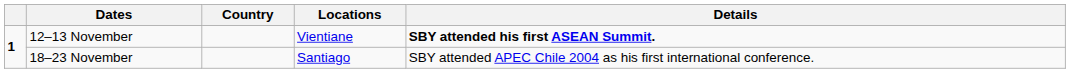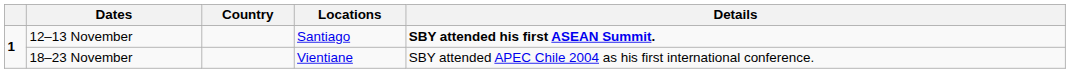 <table class="wikitable sortable" border="1" style="margin: 1em auto 1em auto; width: 100%">
 <tr>
 <th></th>
 <th>Dates</th>
 <th>Country</th>
 <th>Locations</th>
 <th>Details</th>
 </tr>
 <tr>
 <td rowspan=3><strong>1</strong></td>
 <td>12–13 November</td>
 <td></td>
-<td><a href='#'>Vientiane</a></td>
+<td><a href='#'>Santiago</a></td>
 <td><strong>SBY attended his first <a href='#'>ASEAN Summit</a>.</strong></td>
 </tr>
 <tr>
 <td>18–23 November</td>
 <td></td>
-<td><a href='#'>Santiago</a></td>
+<td><a href='#'>Vientiane</a></td>
 <td>SBY attended <a href='#'>APEC Chile 2004</a> as his first international conference.</td>
 </tr>
 </table>
